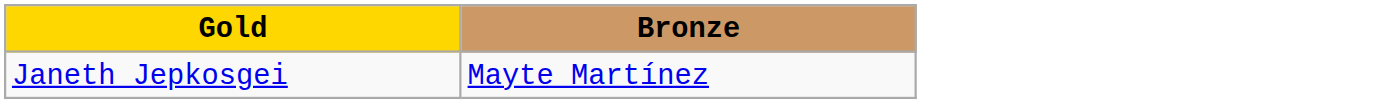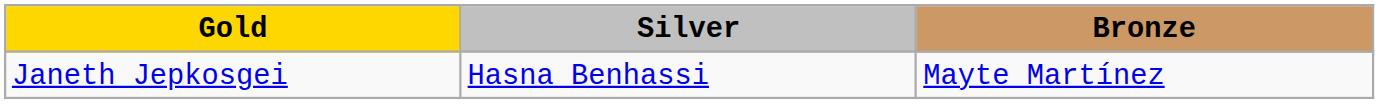 <table class="wikitable" style="text-align:left">
 <tr align="center">
 <td width=200 bgcolor=gold><strong>Gold</strong></td>
+<td width=200 bgcolor=silver><strong>Silver</strong></td>
 <td width=200 bgcolor=CC9966><strong>Bronze</strong></td>
 </tr>
 <tr>
 <td><a href='#'>Janeth Jepkosgei</a><br><em></em></td>
+<td><a href='#'>Hasna Benhassi</a><br><em></em></td>
 <td><a href='#'>Mayte Martínez</a><br><em></em></td>
 </tr>
 </table>
